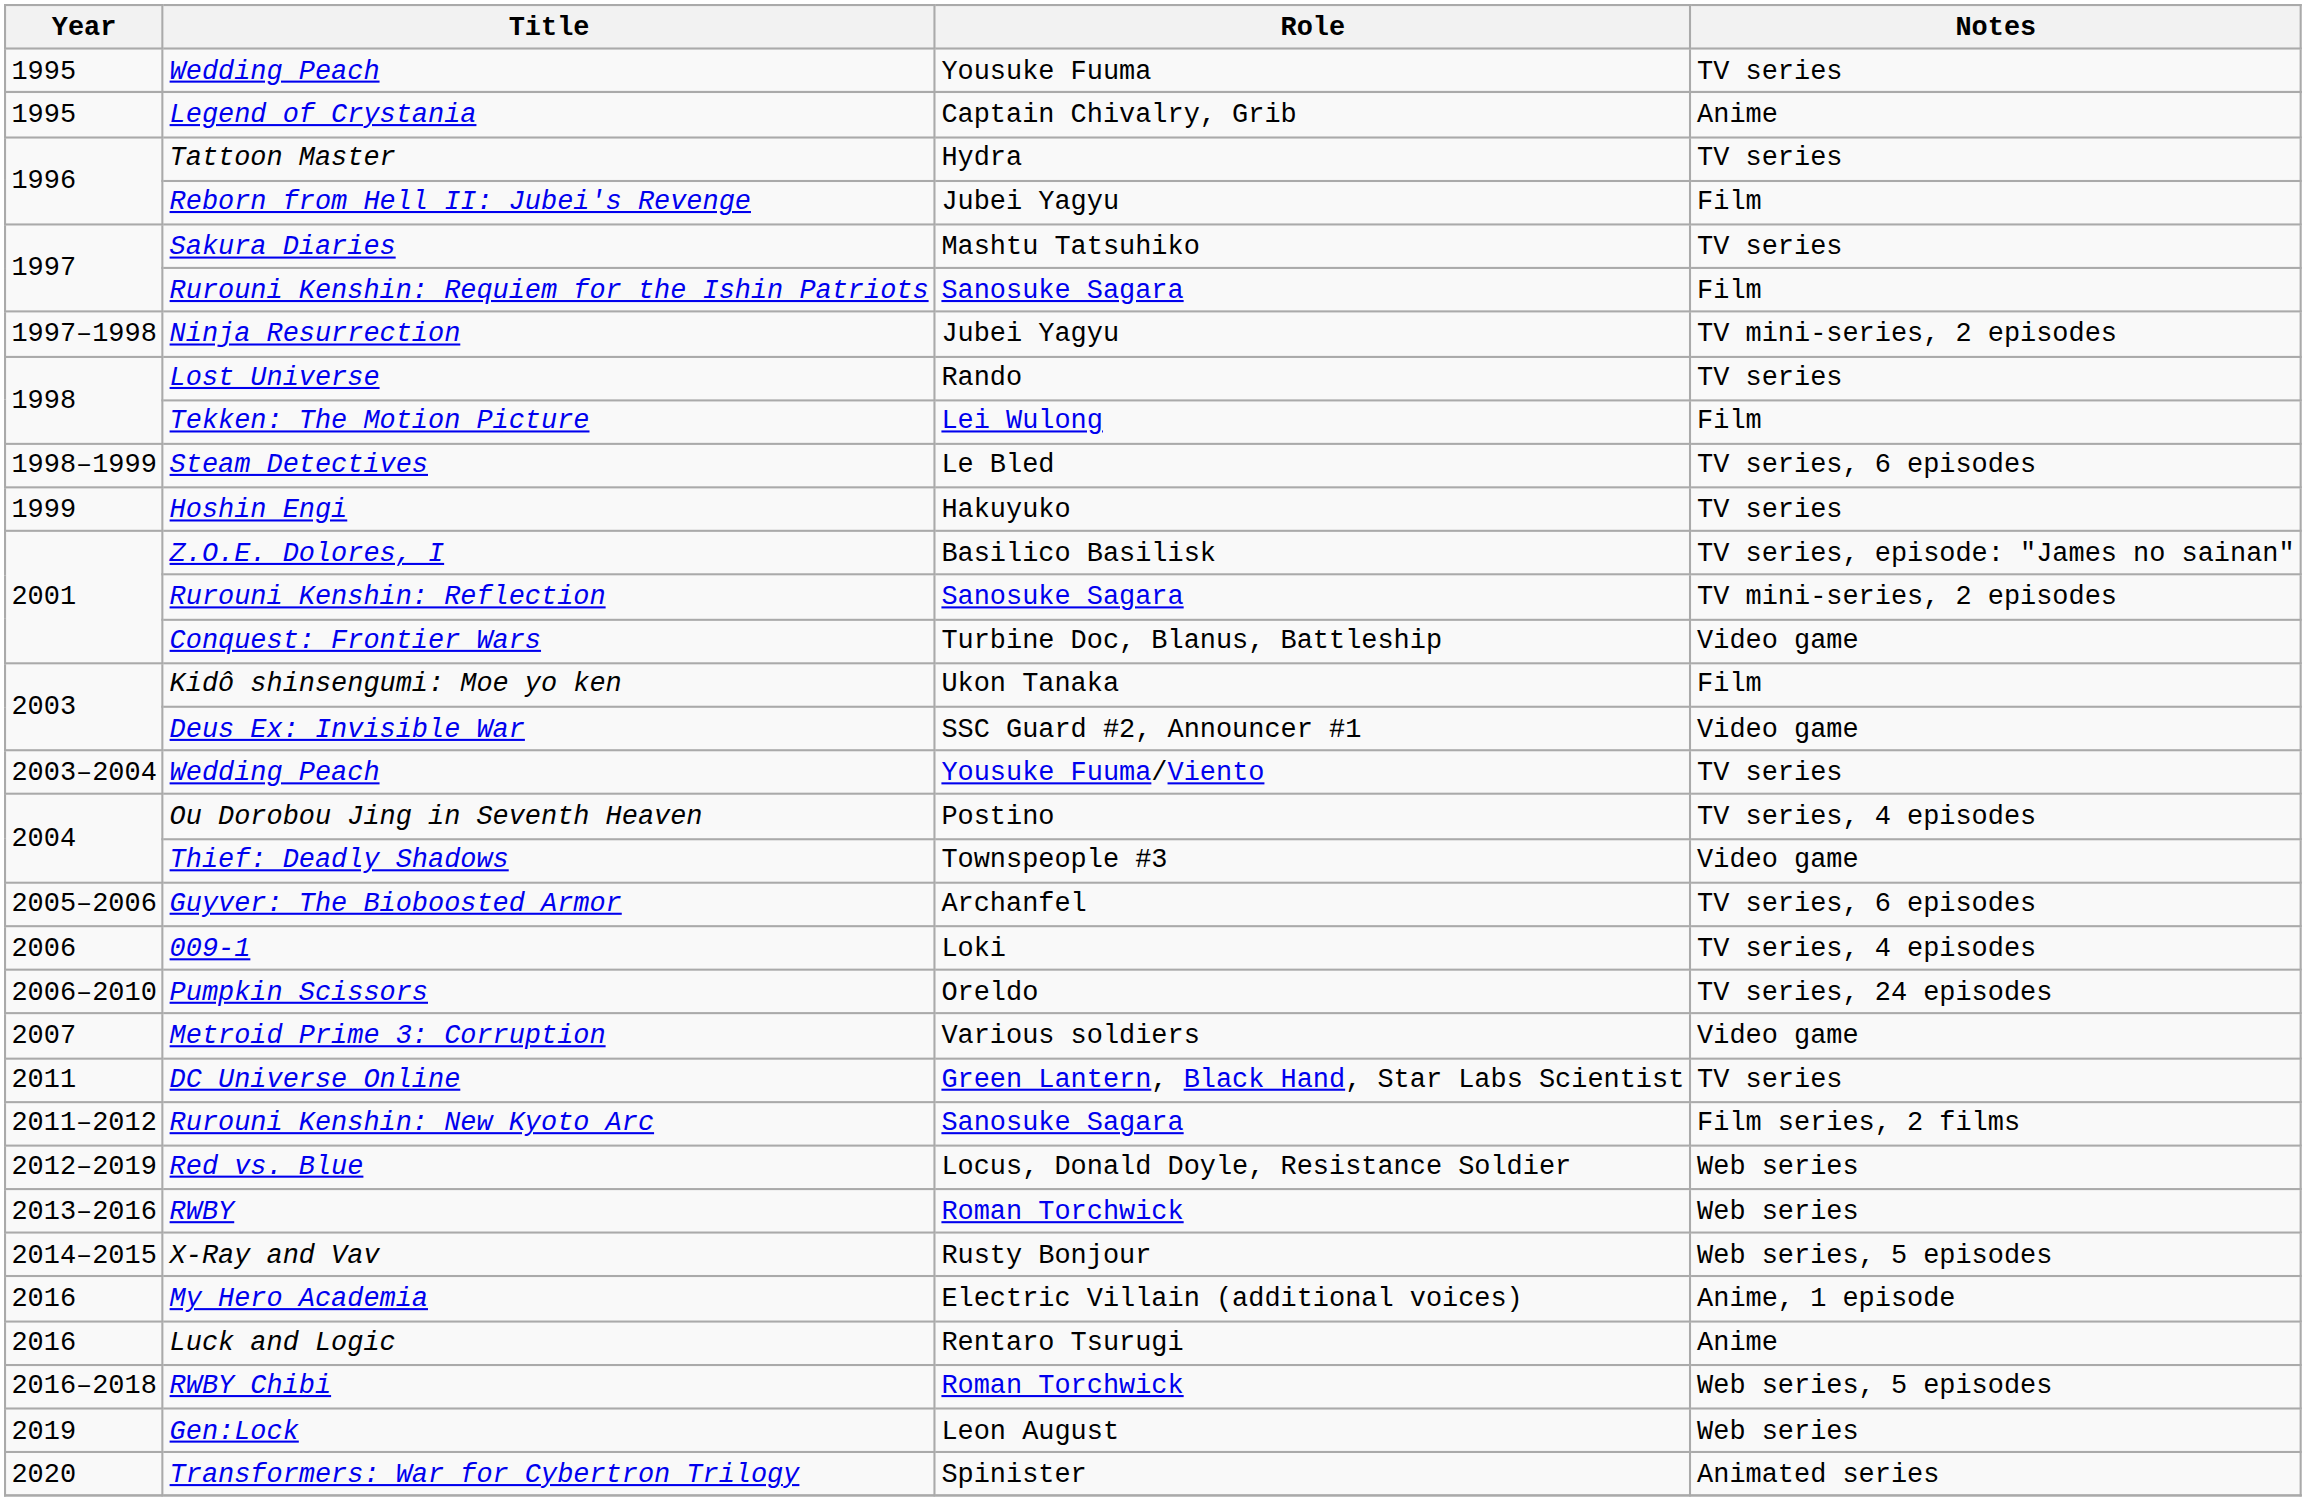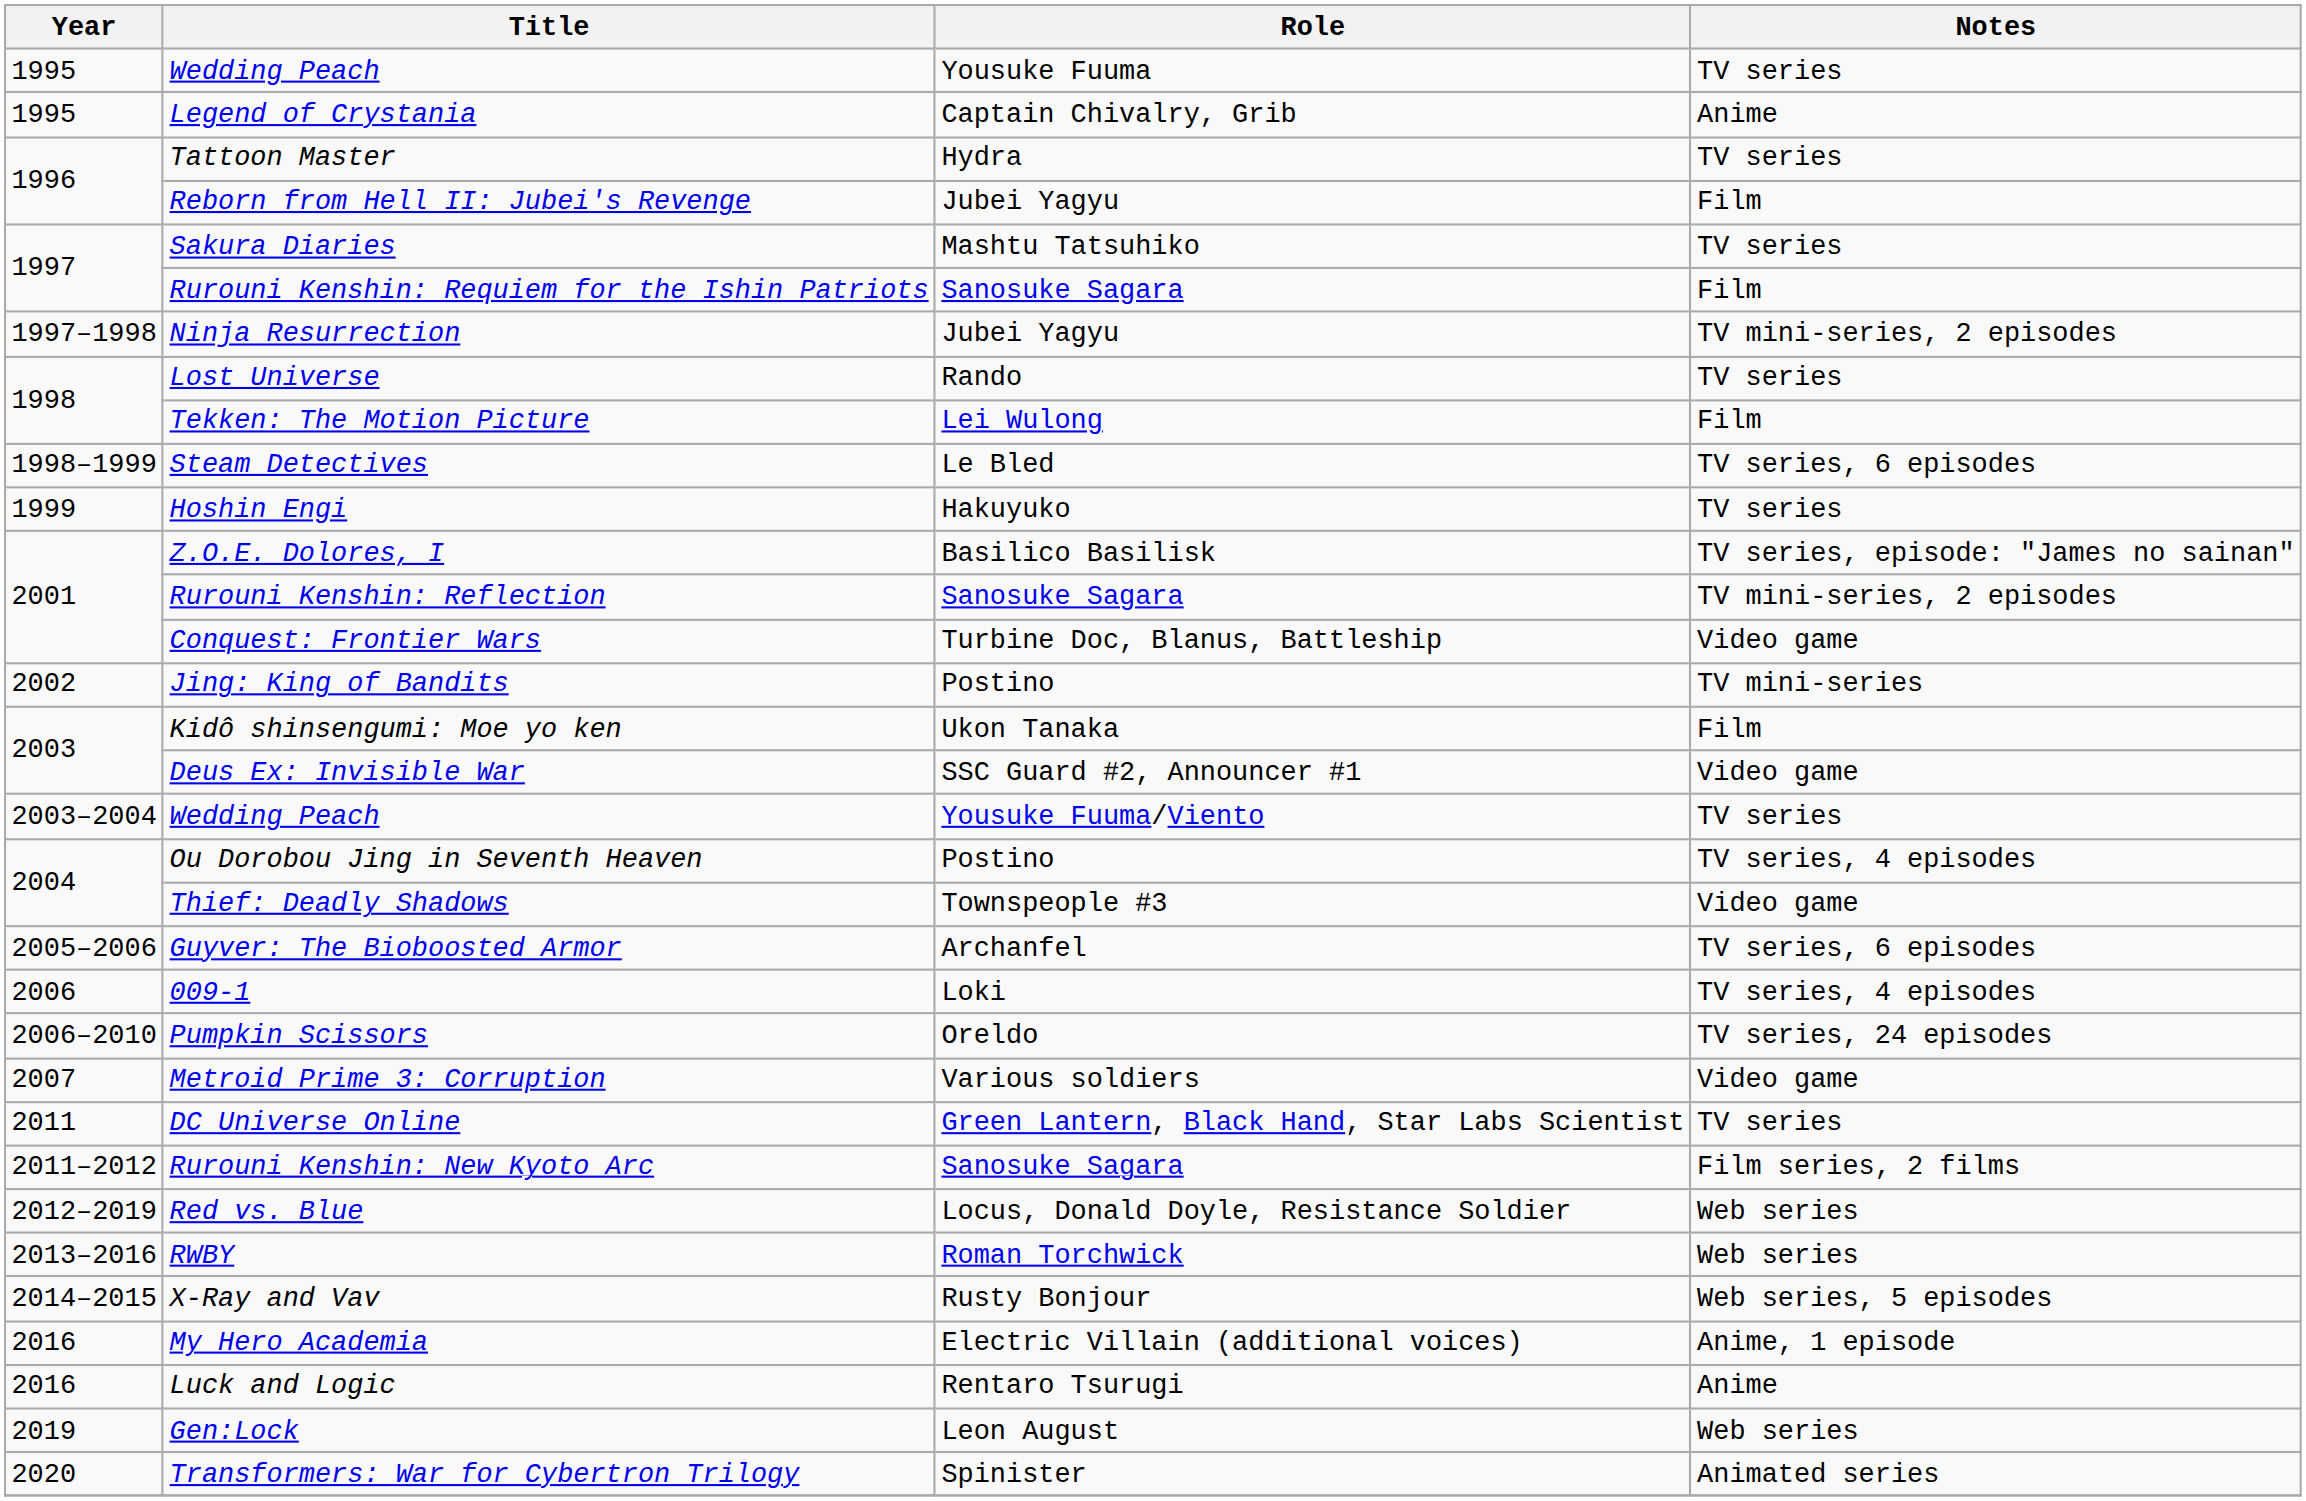 <table class="wikitable sortable">
 <tr>
 <th>Year</th>
 <th>Title</th>
 <th>Role</th>
 <th>Notes</th>
 </tr>
 <tr>
 <td>1995</td>
 <td><em><a href='#'>Wedding Peach</a></em></td>
 <td>Yousuke Fuuma</td>
 <td>TV series</td>
 </tr>
 <tr>
 </tr>
 <tr>
 <td>1995</td>
 <td><em><a href='#'>Legend of Crystania</a></em></td>
 <td>Captain Chivalry, Grib</td>
 <td>Anime</td>
 </tr>
 <tr>
 <td rowspan=2>1996</td>
 <td><em>Tattoon Master</em></td>
 <td>Hydra</td>
 <td>TV series</td>
 </tr>
 <tr>
 <td><em><a href='#'>Reborn from Hell II: Jubei's Revenge</a></em></td>
 <td>Jubei Yagyu</td>
 <td>Film</td>
 </tr>
 <tr>
 <td rowspan=2>1997</td>
 <td><em><a href='#'>Sakura Diaries</a></em></td>
 <td>Mashtu Tatsuhiko</td>
 <td>TV series</td>
 </tr>
 <tr>
 <td><em><a href='#'>Rurouni Kenshin: Requiem for the Ishin Patriots</a></em></td>
 <td><a href='#'>Sanosuke Sagara</a></td>
 <td>Film</td>
 </tr>
 <tr>
 <td>1997–1998</td>
 <td><em><a href='#'>Ninja Resurrection</a></em></td>
 <td>Jubei Yagyu</td>
 <td>TV mini-series, 2 episodes</td>
 </tr>
 <tr>
 <td rowspan=2>1998</td>
 <td><em><a href='#'>Lost Universe</a></em></td>
 <td>Rando</td>
 <td>TV series</td>
 </tr>
 <tr>
 <td><em><a href='#'>Tekken: The Motion Picture</a></em></td>
 <td><a href='#'>Lei Wulong</a></td>
 <td>Film</td>
 </tr>
 <tr>
 <td>1998–1999</td>
 <td><em><a href='#'>Steam Detectives</a></em></td>
 <td>Le Bled</td>
 <td>TV series, 6 episodes</td>
 </tr>
 <tr>
 <td>1999</td>
 <td><em><a href='#'>Hoshin Engi</a></em></td>
 <td>Hakuyuko</td>
 <td>TV series</td>
 </tr>
 <tr>
 <td rowspan=3>2001</td>
 <td><em><a href='#'>Z.O.E. Dolores, I</a></em></td>
 <td>Basilico Basilisk</td>
 <td>TV series, episode: "James no sainan"</td>
 </tr>
 <tr>
 <td><em><a href='#'>Rurouni Kenshin: Reflection</a></em></td>
 <td><a href='#'>Sanosuke Sagara</a></td>
 <td>TV mini-series, 2 episodes</td>
 </tr>
 <tr>
 <td><em><a href='#'>Conquest: Frontier Wars</a></em></td>
 <td>Turbine Doc, Blanus, Battleship</td>
 <td>Video game</td>
+</tr>
+<tr>
+<td>2002</td>
+<td><em><a href='#'>Jing: King of Bandits</a></em></td>
+<td>Postino</td>
+<td>TV mini-series</td>
 </tr>
 <tr>
 <td rowspan=2>2003</td>
 <td><em>Kidô shinsengumi: Moe yo ken</em></td>
 <td>Ukon Tanaka</td>
 <td>Film</td>
 </tr>
 <tr>
 <td><em><a href='#'>Deus Ex: Invisible War</a></em></td>
 <td>SSC Guard #2, Announcer #1</td>
 <td>Video game</td>
 </tr>
 <tr>
 <td>2003–2004</td>
 <td><em><a href='#'>Wedding Peach</a></em></td>
 <td><a href='#'>Yousuke Fuuma</a>/<a href='#'>Viento</a></td>
 <td>TV series</td>
 </tr>
 <tr>
 <td rowspan=2>2004</td>
 <td><em>Ou Dorobou Jing in Seventh Heaven</em></td>
 <td>Postino</td>
 <td>TV series, 4 episodes</td>
 </tr>
 <tr>
 <td><em><a href='#'>Thief: Deadly Shadows</a></em></td>
 <td>Townspeople #3</td>
 <td>Video game</td>
 </tr>
 <tr>
 <td>2005–2006</td>
 <td><em><a href='#'>Guyver: The Bioboosted Armor</a></em></td>
 <td>Archanfel</td>
 <td>TV series, 6 episodes</td>
 </tr>
 <tr>
 <td>2006</td>
 <td><em><a href='#'>009-1</a></em></td>
 <td>Loki</td>
 <td>TV series, 4 episodes</td>
 </tr>
 <tr>
 <td>2006–2010</td>
 <td><em><a href='#'>Pumpkin Scissors</a></em></td>
 <td>Oreldo</td>
 <td>TV series, 24 episodes</td>
 </tr>
 <tr>
 <td>2007</td>
 <td><em><a href='#'>Metroid Prime 3: Corruption</a></em></td>
 <td>Various soldiers</td>
 <td>Video game</td>
 </tr>
 <tr>
 <td>2011</td>
 <td><em><a href='#'>DC Universe Online</a></em></td>
 <td><a href='#'>Green Lantern</a>, <a href='#'>Black Hand</a>, Star Labs Scientist</td>
 <td>TV series</td>
 </tr>
 <tr>
 <td>2011–2012</td>
 <td><em><a href='#'>Rurouni Kenshin: New Kyoto Arc</a></em></td>
 <td><a href='#'>Sanosuke Sagara</a></td>
 <td>Film series, 2 films</td>
 </tr>
 <tr>
 <td>2012–2019</td>
 <td><em><a href='#'>Red vs. Blue</a></em></td>
 <td>Locus, Donald Doyle, Resistance Soldier</td>
 <td>Web series</td>
 </tr>
 <tr>
 <td>2013–2016</td>
 <td><em><a href='#'>RWBY</a></em></td>
 <td><a href='#'>Roman Torchwick</a></td>
 <td>Web series</td>
 </tr>
 <tr>
 <td>2014–2015</td>
 <td><em>X-Ray and Vav</em></td>
 <td>Rusty Bonjour</td>
 <td>Web series, 5 episodes</td>
 </tr>
 <tr>
 <td>2016</td>
 <td><em><a href='#'>My Hero Academia</a></em></td>
 <td>Electric Villain (additional voices)</td>
 <td>Anime, 1 episode</td>
 </tr>
 <tr>
 <td>2016</td>
 <td><em>Luck and Logic</em></td>
 <td>Rentaro Tsurugi</td>
 <td>Anime</td>
 </tr>
 <tr>
-<td>2016–2018</td>
-<td><em><a href='#'>RWBY Chibi</a></em></td>
-<td><a href='#'>Roman Torchwick</a></td>
-<td>Web series, 5 episodes</td>
-</tr>
-<tr>
 <td>2019</td>
 <td><em><a href='#'>Gen:Lock</a></em></td>
 <td>Leon August</td>
 <td>Web series</td>
 </tr>
 <tr>
 <td>2020</td>
 <td><em><a href='#'>Transformers: War for Cybertron Trilogy</a></em></td>
 <td>Spinister</td>
 <td>Animated series</td>
 </tr>
 <tr>
 </tr>
 </table>
